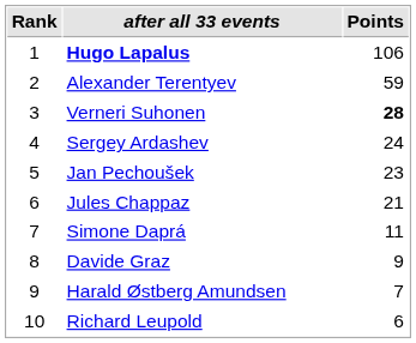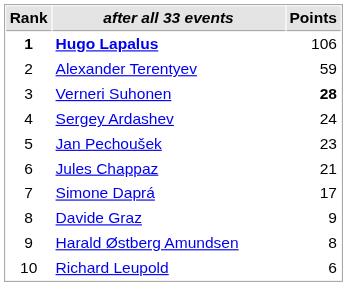 <table cellspacing="1" cellpadding="3" style="border:1px solid #AAAAAA;font-size:86%">
 <tr style="background-color: #E4E4E4;">
 <th style="border-bottom:1px solid #AAAAAA" width=10>Rank</th>
 <th style="border-bottom:1px solid #AAAAAA" width=200><em>after all 33 events</em></th>
 <th style="border-bottom:1px solid #AAAAAA" width=20 align=right>Points</th>
 </tr>
 <tr>
-<td align=center>1</td>
+<td align=center><strong>1</strong></td>
 <td> <strong><a href='#'>Hugo Lapalus</a></strong></td>
 <td align=right>106</td>
 </tr>
 <tr>
 <td align=center>2</td>
 <td> <a href='#'>Alexander Terentyev</a></td>
 <td align=right>59</td>
 </tr>
 <tr>
 <td align=center>3</td>
 <td> <a href='#'>Verneri Suhonen</a></td>
 <td align=right><strong>28</strong></td>
 </tr>
 <tr>
 <td align=center>4</td>
 <td> <a href='#'>Sergey Ardashev</a></td>
 <td align=right>24</td>
 </tr>
 <tr>
 <td align=center>5</td>
 <td> <a href='#'>Jan Pechoušek</a></td>
 <td align=right>23</td>
 </tr>
 <tr>
 <td align=center>6</td>
 <td> <a href='#'>Jules Chappaz</a></td>
 <td align=right>21</td>
 </tr>
 <tr>
 <td align=center>7</td>
 <td> <a href='#'>Simone Daprá</a></td>
-<td align=right>11</td>
+<td align=right>17</td>
 </tr>
 <tr>
 <td align=center>8</td>
 <td> <a href='#'>Davide Graz</a></td>
 <td align=right>9</td>
 </tr>
 <tr>
 <td align=center>9</td>
 <td> <a href='#'>Harald Østberg Amundsen</a></td>
-<td align=right>7</td>
+<td align=right>8</td>
 </tr>
 <tr>
 <td align=center>10</td>
 <td> <a href='#'>Richard Leupold</a></td>
 <td align=right>6</td>
 </tr>
 </table>
